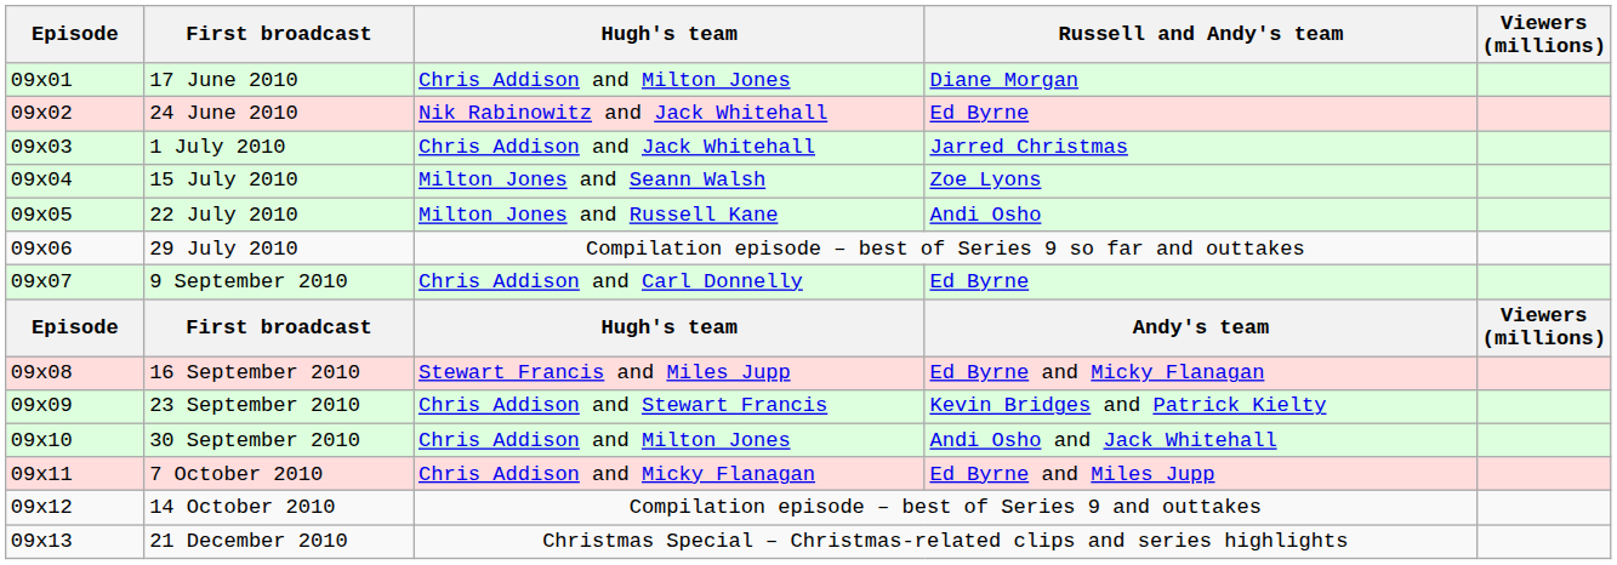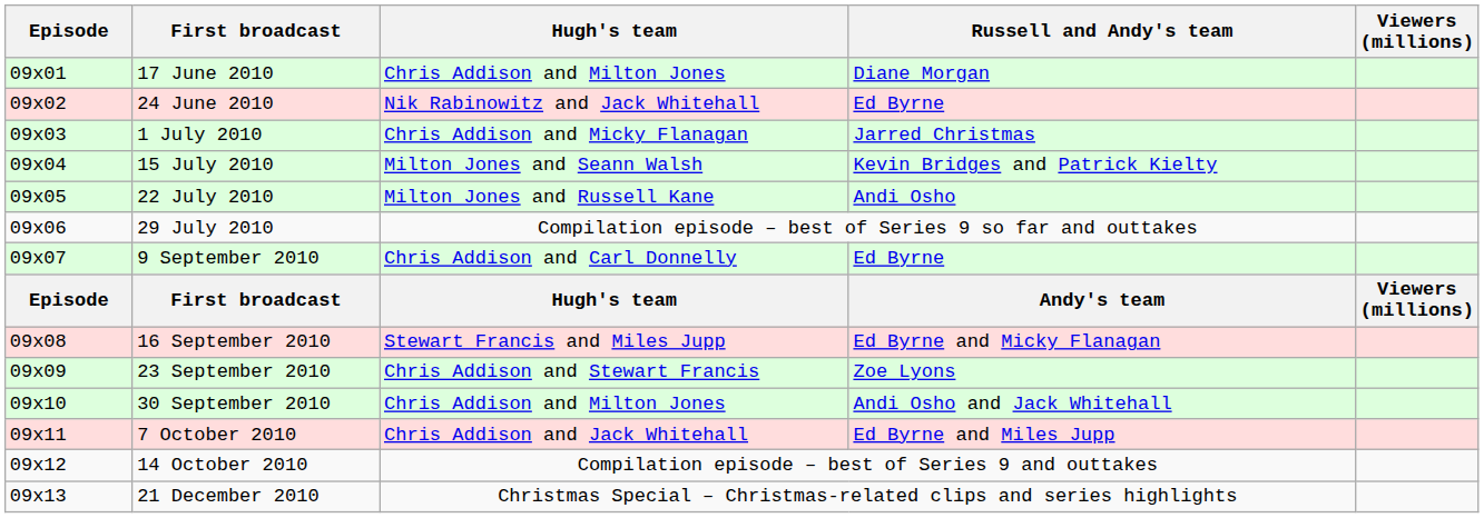 <table class="wikitable" style="width:80%;">
 <tr>
 <th style="width:9%;">Episode</th>
 <th style="width:18%;">First broadcast</th>
 <th style="width:35%;">Hugh's team</th>
 <th style="width:38%;">Russell and Andy's team</th>
 <th style="width:38%;">Viewers<br>(millions)</th>
 </tr>
 <tr style="background:#dfd;">
 <td>09x01</td>
 <td>17 June 2010</td>
 <td><a href='#'>Chris Addison</a> and <a href='#'>Milton Jones</a></td>
 <td><a href='#'>Diane Morgan</a></td>
 <td></td>
 </tr>
 <tr style="background:#fdd;">
 <td>09x02</td>
 <td>24 June 2010</td>
 <td><a href='#'>Nik Rabinowitz</a> and <a href='#'>Jack Whitehall</a></td>
 <td><a href='#'>Ed Byrne</a></td>
 <td></td>
 </tr>
 <tr style="background:#dfd;">
 <td>09x03</td>
 <td>1 July 2010</td>
-<td><a href='#'>Chris Addison</a> and <a href='#'>Jack Whitehall</a></td>
+<td><a href='#'>Chris Addison</a> and <a href='#'>Micky Flanagan</a></td>
 <td><a href='#'>Jarred Christmas</a></td>
 <td></td>
 </tr>
 <tr style="background:#dfd;">
 <td>09x04</td>
 <td>15 July 2010</td>
 <td><a href='#'>Milton Jones</a> and <a href='#'>Seann Walsh</a></td>
-<td><a href='#'>Zoe Lyons</a></td>
+<td><a href='#'>Kevin Bridges</a> and <a href='#'>Patrick Kielty</a></td>
 <td></td>
 </tr>
 <tr style="background:#dfd;">
 <td>09x05</td>
 <td>22 July 2010</td>
 <td><a href='#'>Milton Jones</a> and <a href='#'>Russell Kane</a></td>
 <td><a href='#'>Andi Osho</a></td>
 <td></td>
 </tr>
 <tr>
 <td>09x06</td>
 <td>29 July 2010</td>
 <td colspan="2" style="text-align:center;">Compilation episode – best of Series 9 so far and outtakes</td>
 <td></td>
 </tr>
 <tr style="background:#dfd;">
 <td>09x07</td>
 <td>9 September 2010</td>
 <td><a href='#'>Chris Addison</a> and <a href='#'>Carl Donnelly</a></td>
 <td><a href='#'>Ed Byrne</a></td>
 <td></td>
 </tr>
 <tr>
 <th>Episode</th>
 <th>First broadcast</th>
 <th>Hugh's team</th>
 <th>Andy's team</th>
 <th>Viewers<br>(millions)</th>
 </tr>
 <tr style="background:#fdd;">
 <td>09x08</td>
 <td>16 September 2010</td>
 <td><a href='#'>Stewart Francis</a> and <a href='#'>Miles Jupp</a></td>
 <td><a href='#'>Ed Byrne</a> and <a href='#'>Micky Flanagan</a></td>
 <td></td>
 </tr>
 <tr style="background:#dfd;">
 <td>09x09</td>
 <td>23 September 2010</td>
 <td><a href='#'>Chris Addison</a> and <a href='#'>Stewart Francis</a></td>
-<td><a href='#'>Kevin Bridges</a> and <a href='#'>Patrick Kielty</a></td>
+<td><a href='#'>Zoe Lyons</a></td>
 <td></td>
 </tr>
 <tr style="background:#dfd;">
 <td>09x10</td>
 <td>30 September 2010</td>
 <td><a href='#'>Chris Addison</a> and <a href='#'>Milton Jones</a></td>
 <td><a href='#'>Andi Osho</a> and <a href='#'>Jack Whitehall</a></td>
 <td></td>
 </tr>
 <tr style="background:#fdd;">
 <td>09x11</td>
 <td>7 October 2010</td>
-<td><a href='#'>Chris Addison</a> and <a href='#'>Micky Flanagan</a></td>
+<td><a href='#'>Chris Addison</a> and <a href='#'>Jack Whitehall</a></td>
 <td><a href='#'>Ed Byrne</a> and <a href='#'>Miles Jupp</a></td>
 <td></td>
 </tr>
 <tr>
 <td>09x12</td>
 <td>14 October 2010</td>
 <td style="text-align:center;" colspan="2">Compilation episode – best of Series 9 and outtakes</td>
 <td></td>
 </tr>
 <tr>
 <td>09x13</td>
 <td>21 December 2010</td>
 <td style="text-align:center;" colspan="2">Christmas Special – Christmas-related clips and series highlights</td>
 <td></td>
 </tr>
 </table>
